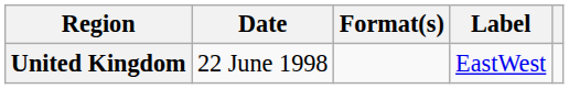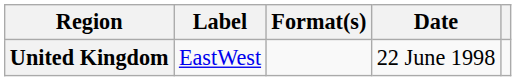 <table class="wikitable plainrowheaders">
 <tr>
 <th>Region</th>
+<th>Label</th>
+<th>Format(s)</th>
 <th>Date</th>
-<th>Format(s)</th>
-<th>Label</th>
 <th></th>
 </tr>
 <tr>
 <th scope="row">United Kingdom</th>
+<td><a href='#'>EastWest</a></td>
+<td></td>
 <td>22 June 1998</td>
-<td></td>
-<td><a href='#'>EastWest</a></td>
 <td></td>
 </tr>
 </table>
